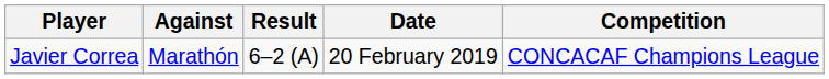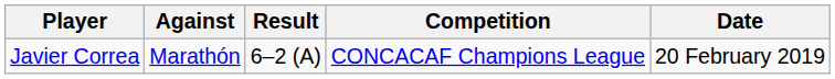 <table class="wikitable">
 <tr>
 <th>Player</th>
 <th>Against</th>
 <th>Result</th>
+<th>Competition</th>
 <th>Date</th>
-<th>Competition</th>
 </tr>
 <tr>
 <td> <a href='#'>Javier Correa</a></td>
 <td><a href='#'>Marathón</a></td>
 <td>6–2 (A)</td>
+<td><a href='#'>CONCACAF Champions League</a></td>
 <td>20 February 2019</td>
-<td><a href='#'>CONCACAF Champions League</a></td>
 </tr>
 </table>
